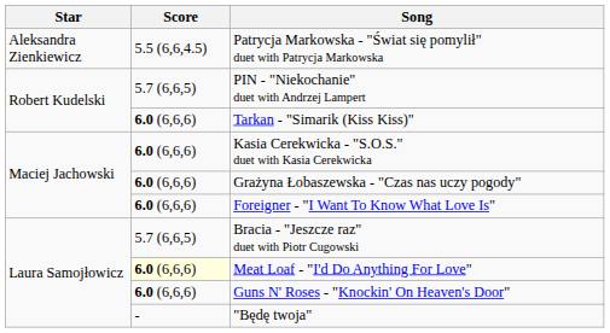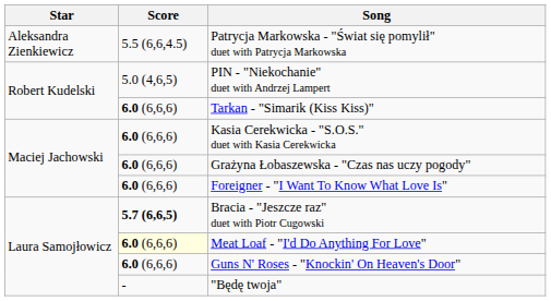 <table class="wikitable">
 <tr>
 <th style="width:130px;">Star</th>
 <th style="width:100px;">Score</th>
 <th style="width:400px;">Song</th>
 </tr>
 <tr>
 <td>Aleksandra Zienkiewicz</td>
 <td>5.5 (6,6,4.5)</td>
 <td>Patrycja Markowska - "Świat się pomylił" <br><small>duet with Patrycja Markowska</small></td>
 </tr>
 <tr>
 <td rowspan=2>Robert Kudelski</td>
-<td>5.7 (6,6,5)</td>
+<td>5.0 (4,6,5)</td>
 <td>PIN - "Niekochanie" <br><small>duet with Andrzej Lampert</small></td>
 </tr>
 <tr>
 <td><strong>6.0</strong> (6,6,6)</td>
 <td><a href='#'>Tarkan</a> - "Simarik (Kiss Kiss)"</td>
 </tr>
 <tr>
 <td rowspan=3>Maciej Jachowski</td>
 <td><strong>6.0</strong> (6,6,6)</td>
 <td>Kasia Cerekwicka - "S.O.S." <br><small>duet with Kasia Cerekwicka</small></td>
 </tr>
 <tr>
 <td><strong>6.0</strong> (6,6,6)</td>
 <td>Grażyna Łobaszewska - "Czas nas uczy pogody"</td>
 </tr>
 <tr>
 <td><strong>6.0</strong> (6,6,6)</td>
 <td><a href='#'>Foreigner</a> - "<a href='#'>I Want To Know What Love Is</a>"</td>
 </tr>
 <tr>
 <td rowspan=4>Laura Samojłowicz</td>
-<td>5.7 (6,6,5)</td>
+<td><strong>5.7 (6,6,5)</strong></td>
 <td>Bracia - "Jeszcze raz" <br><small>duet with Piotr Cugowski</small></td>
 </tr>
 <tr>
 <td style="background: lightyellow;"><strong>6.0</strong> (6,6,6)</td>
 <td><a href='#'>Meat Loaf</a> - "<a href='#'>I'd Do Anything For Love</a>"</td>
 </tr>
 <tr>
 <td><strong>6.0</strong> (6,6,6)</td>
 <td><a href='#'>Guns N' Roses</a>  - "<a href='#'>Knockin' On Heaven's Door</a>"</td>
 </tr>
 <tr>
 <td>-</td>
 <td>"Będę twoja"</td>
 </tr>
 </table>
